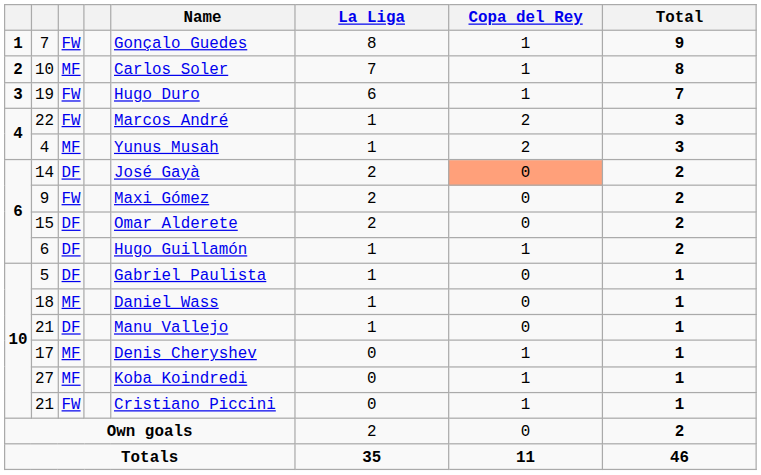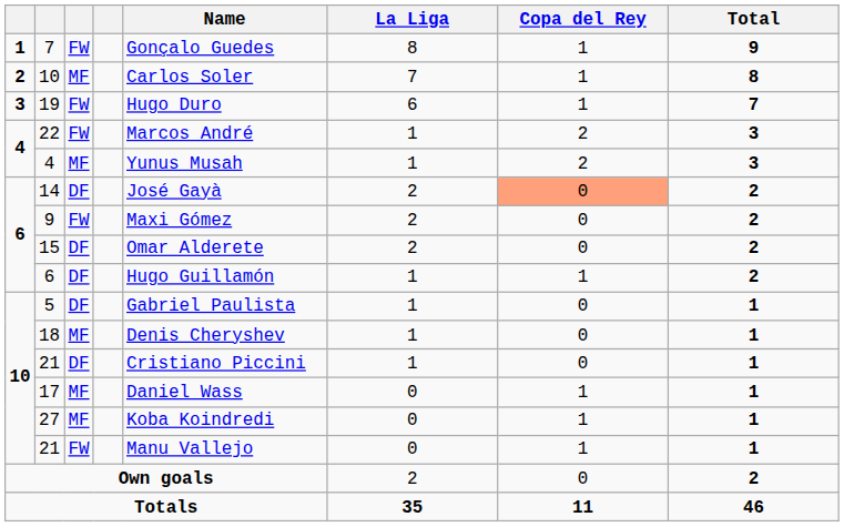 <table class="wikitable" style="text-align:center">
 <tr>
 <th width=15></th>
 <th width=15></th>
 <th width=15></th>
 <th width=15></th>
 <th width=145>Name</th>
 <th width=120><a href='#'>La Liga</a></th>
 <th width=120><a href='#'>Copa del Rey</a></th>
 <th width=120>Total</th>
 </tr>
 <tr>
 <td rowspan=1><strong>1</strong></td>
 <td>7</td>
 <td><a href='#'>FW</a></td>
 <td></td>
 <td align=left><a href='#'>Gonçalo Guedes</a></td>
 <td>8</td>
 <td>1</td>
 <td><strong>9</strong></td>
 </tr>
 <tr>
 <td><strong>2</strong></td>
 <td>10</td>
 <td><a href='#'>MF</a></td>
 <td></td>
 <td align=left><a href='#'>Carlos Soler</a></td>
 <td>7</td>
 <td>1</td>
 <td><strong>8</strong></td>
 </tr>
 <tr>
 <td rowspan=1><strong>3</strong></td>
 <td>19</td>
 <td><a href='#'>FW</a></td>
 <td></td>
 <td align=left><a href='#'>Hugo Duro</a></td>
 <td>6</td>
 <td>1</td>
 <td><strong>7</strong></td>
 </tr>
 <tr>
 <td rowspan=2><strong>4</strong></td>
 <td>22</td>
 <td><a href='#'>FW</a></td>
 <td></td>
 <td align=left><a href='#'>Marcos André</a></td>
 <td>1</td>
 <td>2</td>
 <td><strong>3</strong></td>
 </tr>
 <tr>
 <td>4</td>
 <td><a href='#'>MF</a></td>
 <td></td>
 <td align=left><a href='#'>Yunus Musah</a></td>
 <td>1</td>
 <td>2</td>
 <td><strong>3</strong></td>
 </tr>
 <tr>
 <td rowspan=4><strong>6</strong></td>
 <td>14</td>
 <td><a href='#'>DF</a></td>
 <td></td>
 <td align=left><a href='#'>José Gayà</a></td>
 <td>2</td>
 <td style="background: lightsalmon;">0</td>
 <td><strong>2</strong></td>
 </tr>
 <tr>
 <td>9</td>
 <td><a href='#'>FW</a></td>
 <td></td>
 <td align=left><a href='#'>Maxi Gómez</a></td>
 <td>2</td>
 <td>0</td>
 <td><strong>2</strong></td>
 </tr>
 <tr>
 <td>15</td>
 <td><a href='#'>DF</a></td>
 <td></td>
 <td align=left><a href='#'>Omar Alderete</a></td>
 <td>2</td>
 <td>0</td>
 <td><strong>2</strong></td>
 </tr>
 <tr>
 <td>6</td>
 <td><a href='#'>DF</a></td>
 <td></td>
 <td align=left><a href='#'>Hugo Guillamón</a></td>
 <td>1</td>
 <td>1</td>
 <td><strong>2</strong></td>
 </tr>
 <tr>
 <td rowspan=6><strong>10</strong></td>
 <td>5</td>
 <td><a href='#'>DF</a></td>
 <td></td>
 <td align=left><a href='#'>Gabriel Paulista</a></td>
 <td>1</td>
 <td>0</td>
 <td><strong>1</strong></td>
 </tr>
 <tr>
 <td>18</td>
 <td><a href='#'>MF</a></td>
 <td></td>
-<td align=left><a href='#'>Daniel Wass</a></td>
+<td align=left><a href='#'>Denis Cheryshev</a></td>
 <td>1</td>
 <td>0</td>
 <td><strong>1</strong></td>
 </tr>
 <tr>
 <td>21</td>
 <td><a href='#'>DF</a></td>
 <td></td>
-<td align=left><a href='#'>Manu Vallejo</a></td>
+<td align=left><a href='#'>Cristiano Piccini</a></td>
 <td>1</td>
 <td>0</td>
 <td><strong>1</strong></td>
 </tr>
 <tr>
 <td>17</td>
 <td><a href='#'>MF</a></td>
 <td></td>
-<td align=left><a href='#'>Denis Cheryshev</a></td>
+<td align=left><a href='#'>Daniel Wass</a></td>
 <td>0</td>
 <td>1</td>
 <td><strong>1</strong></td>
 </tr>
 <tr>
 <td>27</td>
 <td><a href='#'>MF</a></td>
 <td></td>
 <td align=left><a href='#'>Koba Koindredi</a></td>
 <td>0</td>
 <td>1</td>
 <td><strong>1</strong></td>
 </tr>
 <tr>
 <td>21</td>
 <td><a href='#'>FW</a></td>
 <td></td>
-<td align=left><a href='#'>Cristiano Piccini</a></td>
+<td align=left><a href='#'>Manu Vallejo</a></td>
 <td>0</td>
 <td>1</td>
 <td><strong>1</strong></td>
 </tr>
 <tr>
 <td colspan=5><strong>Own goals</strong></td>
 <td>2</td>
 <td>0</td>
 <td><strong>2</strong></td>
 </tr>
 <tr>
 <td colspan=5><strong>Totals</strong></td>
 <td><strong>35</strong></td>
 <td><strong>11</strong></td>
 <td><strong>46</strong></td>
 </tr>
 </table>
